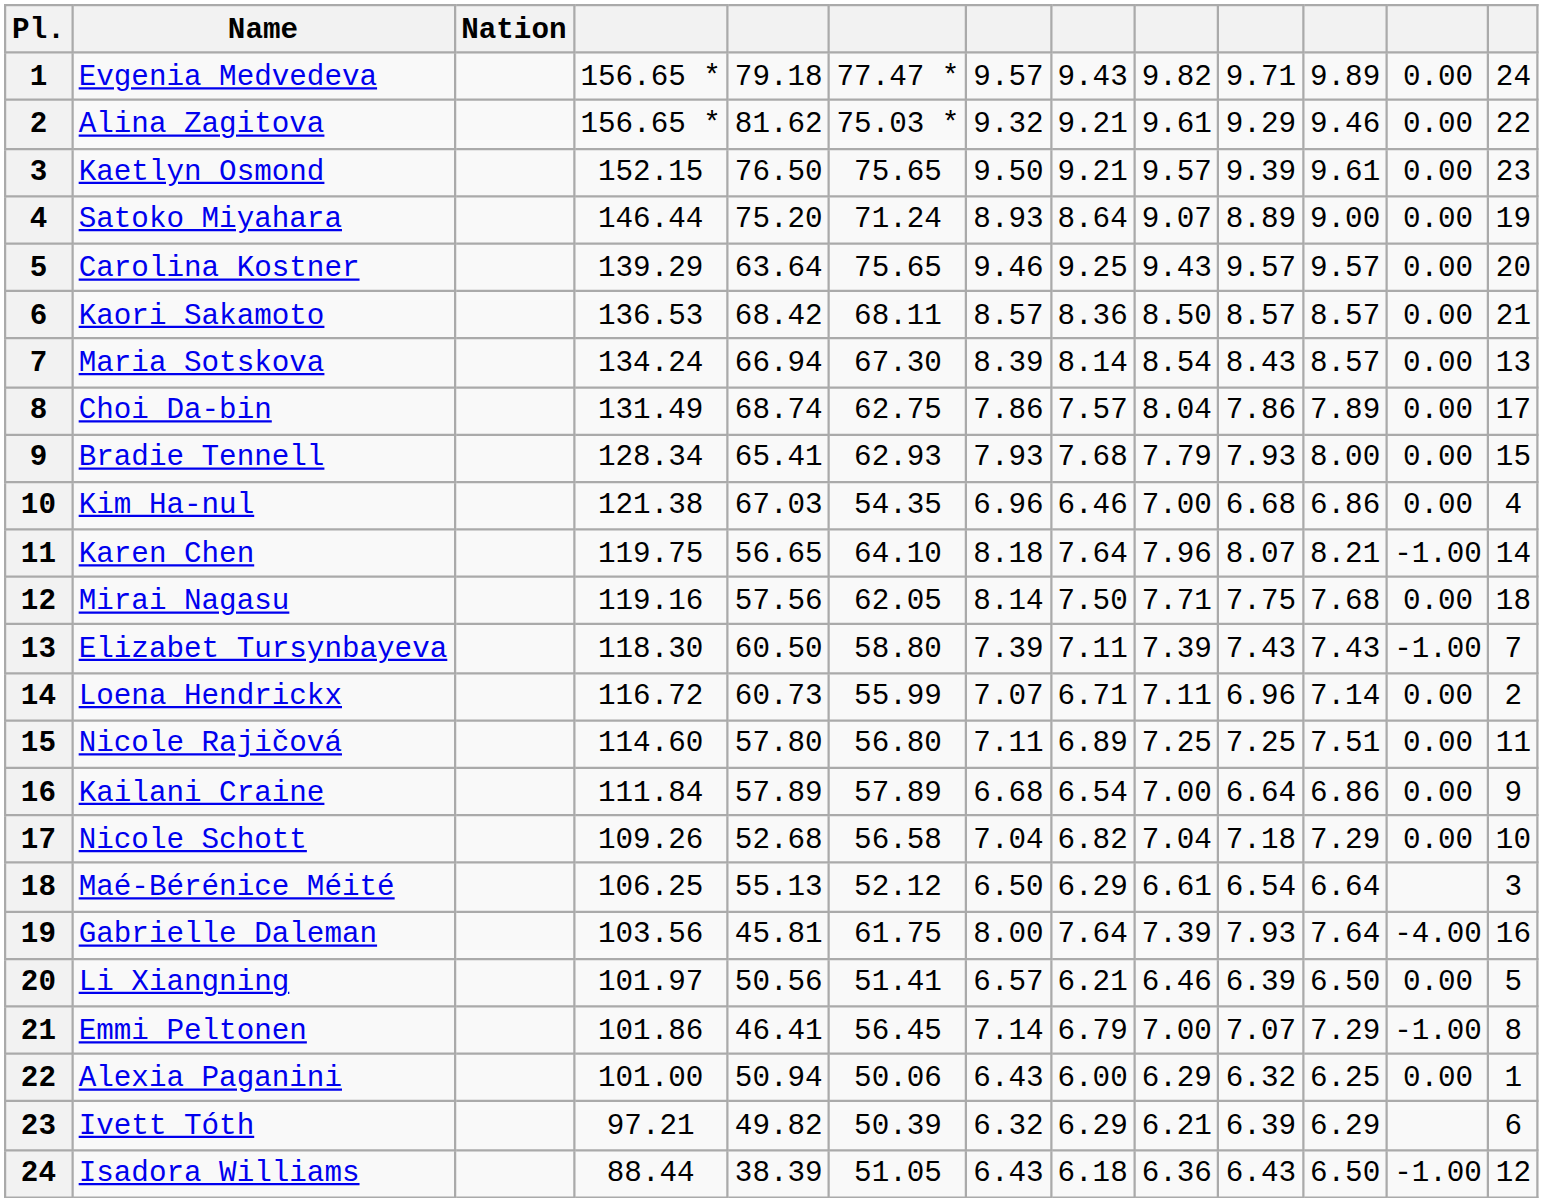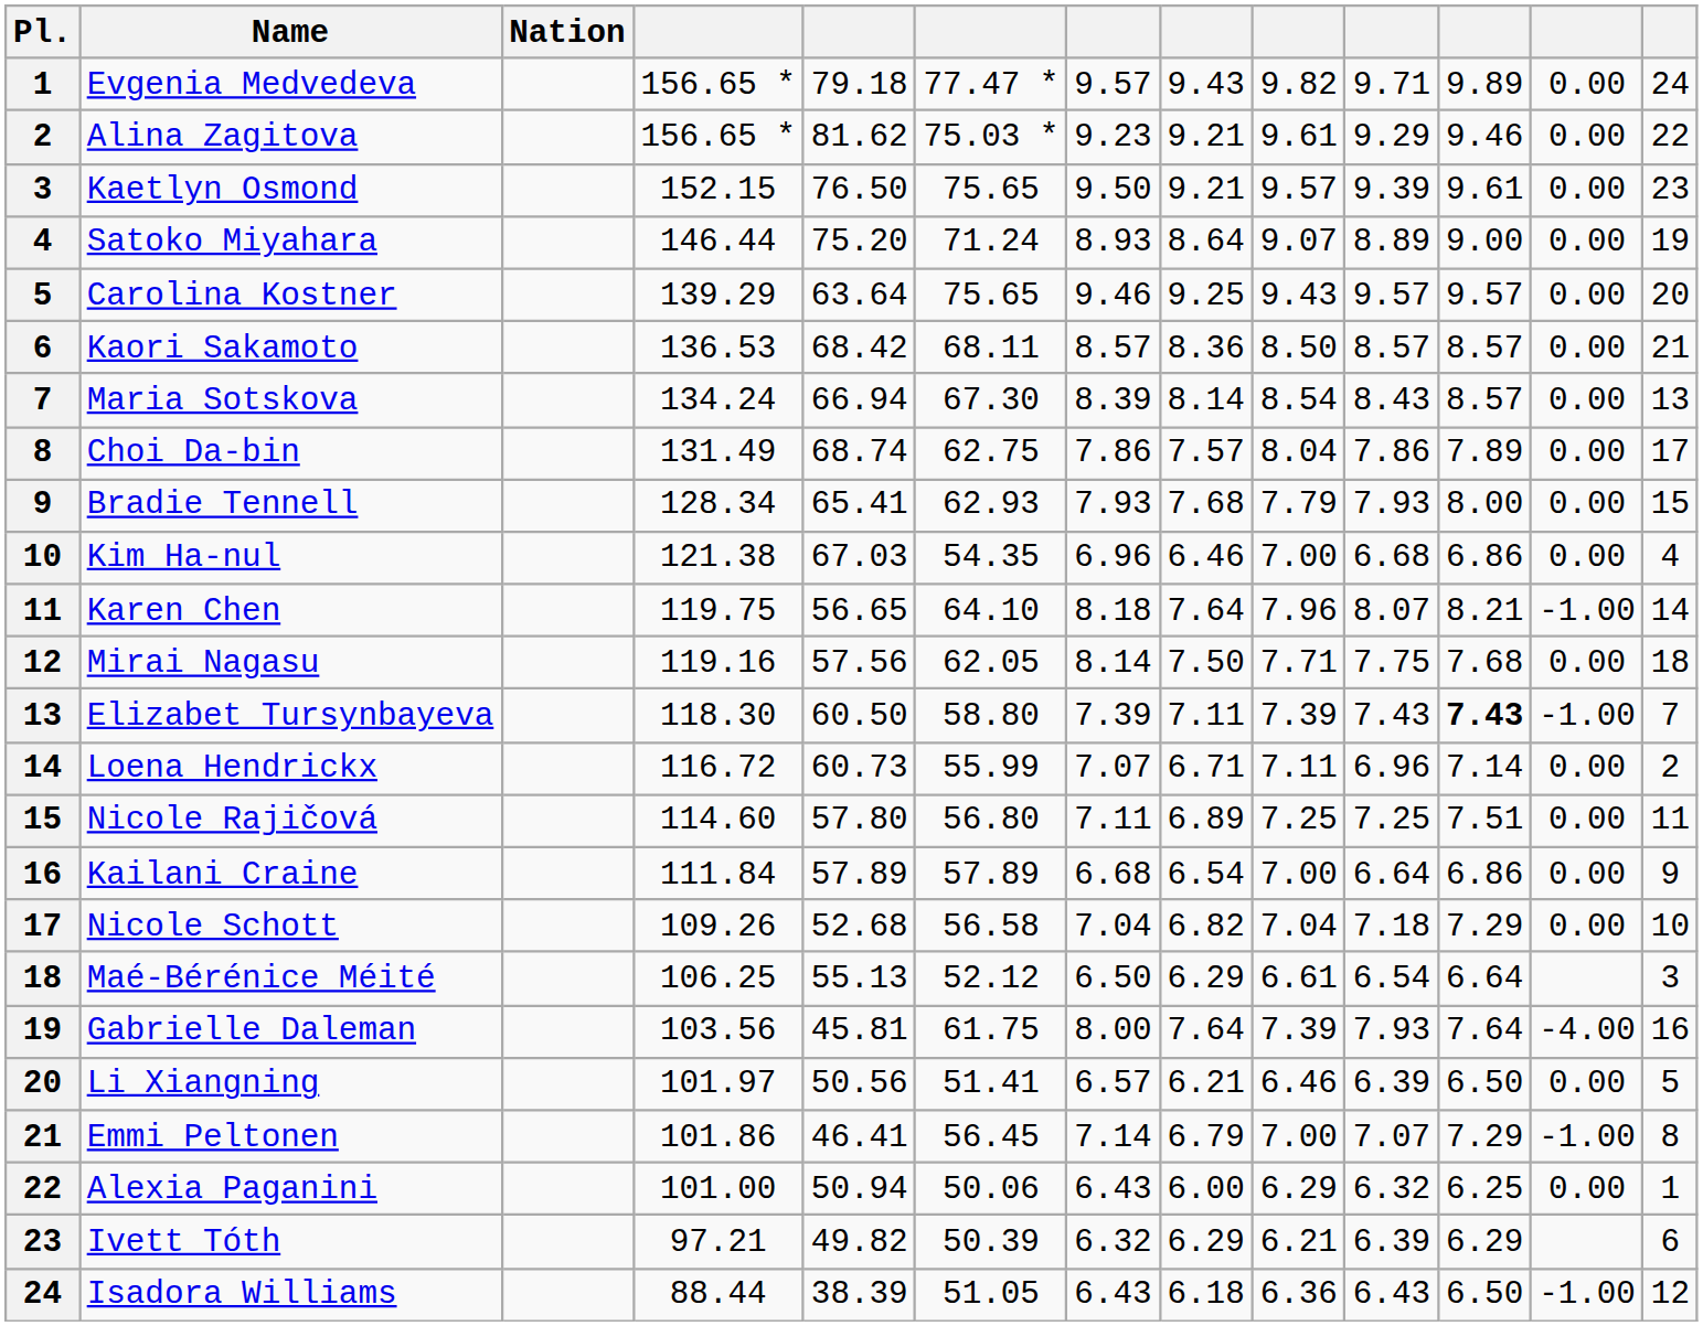 <table class="wikitable sortable" style="text-align:center">
 <tr>
 <th>Pl.</th>
 <th>Name</th>
 <th>Nation</th>
 <th></th>
 <th></th>
 <th></th>
 <th></th>
 <th></th>
 <th></th>
 <th></th>
 <th></th>
 <th></th>
 <th></th>
 </tr>
 <tr>
 <th>1</th>
 <td align="left"><a href='#'>Evgenia Medvedeva</a></td>
 <td align="left"></td>
 <td> 156.65 *</td>
 <td>79.18</td>
 <td> 77.47 *</td>
 <td>9.57</td>
 <td>9.43</td>
 <td>9.82</td>
 <td>9.71</td>
 <td>9.89</td>
 <td>0.00</td>
 <td>24</td>
 </tr>
 <tr>
 <th>2</th>
 <td align="left"><a href='#'>Alina Zagitova</a></td>
 <td align="left"></td>
 <td> 156.65 *</td>
 <td>81.62</td>
 <td> 75.03 *</td>
-<td>9.32</td>
+<td>9.23</td>
 <td>9.21</td>
 <td>9.61</td>
 <td>9.29</td>
 <td>9.46</td>
 <td>0.00</td>
 <td>22</td>
 </tr>
 <tr>
 <th>3</th>
 <td align="left"><a href='#'>Kaetlyn Osmond</a></td>
 <td align="left"></td>
 <td>152.15</td>
 <td>76.50</td>
 <td>75.65</td>
 <td>9.50</td>
 <td>9.21</td>
 <td>9.57</td>
 <td>9.39</td>
 <td>9.61</td>
 <td>0.00</td>
 <td>23</td>
 </tr>
 <tr>
 <th>4</th>
 <td align="left"><a href='#'>Satoko Miyahara</a></td>
 <td align="left"></td>
 <td>146.44</td>
 <td>75.20</td>
 <td>71.24</td>
 <td>8.93</td>
 <td>8.64</td>
 <td>9.07</td>
 <td>8.89</td>
 <td>9.00</td>
 <td>0.00</td>
 <td>19</td>
 </tr>
 <tr>
 <th>5</th>
 <td align="left"><a href='#'>Carolina Kostner</a></td>
 <td align="left"></td>
 <td>139.29</td>
 <td>63.64</td>
 <td>75.65</td>
 <td>9.46</td>
 <td>9.25</td>
 <td>9.43</td>
 <td>9.57</td>
 <td>9.57</td>
 <td>0.00</td>
 <td>20</td>
 </tr>
 <tr>
 <th>6</th>
 <td align="left"><a href='#'>Kaori Sakamoto</a></td>
 <td align="left"></td>
 <td>136.53</td>
 <td>68.42</td>
 <td>68.11</td>
 <td>8.57</td>
 <td>8.36</td>
 <td>8.50</td>
 <td>8.57</td>
 <td>8.57</td>
 <td>0.00</td>
 <td>21</td>
 </tr>
 <tr>
 <th>7</th>
 <td align="left"><a href='#'>Maria Sotskova</a></td>
 <td align="left"></td>
 <td>134.24</td>
 <td>66.94</td>
 <td>67.30</td>
 <td>8.39</td>
 <td>8.14</td>
 <td>8.54</td>
 <td>8.43</td>
 <td>8.57</td>
 <td>0.00</td>
 <td>13</td>
 </tr>
 <tr>
 <th>8</th>
 <td align="left"><a href='#'>Choi Da-bin</a></td>
 <td align="left"></td>
 <td>131.49</td>
 <td>68.74</td>
 <td>62.75</td>
 <td>7.86</td>
 <td>7.57</td>
 <td>8.04</td>
 <td>7.86</td>
 <td>7.89</td>
 <td>0.00</td>
 <td>17</td>
 </tr>
 <tr>
 <th>9</th>
 <td align="left"><a href='#'>Bradie Tennell</a></td>
 <td align="left"></td>
 <td>128.34</td>
 <td>65.41</td>
 <td>62.93</td>
 <td>7.93</td>
 <td>7.68</td>
 <td>7.79</td>
 <td>7.93</td>
 <td>8.00</td>
 <td>0.00</td>
 <td>15</td>
 </tr>
 <tr>
 <th>10</th>
 <td align="left"><a href='#'>Kim Ha-nul</a></td>
 <td align="left"></td>
 <td>121.38</td>
 <td>67.03</td>
 <td>54.35</td>
 <td>6.96</td>
 <td>6.46</td>
 <td>7.00</td>
 <td>6.68</td>
 <td>6.86</td>
 <td>0.00</td>
 <td>4</td>
 </tr>
 <tr>
 <th>11</th>
 <td align="left"><a href='#'>Karen Chen</a></td>
 <td align="left"></td>
 <td>119.75</td>
 <td>56.65</td>
 <td>64.10</td>
 <td>8.18</td>
 <td>7.64</td>
 <td>7.96</td>
 <td>8.07</td>
 <td>8.21</td>
 <td>-1.00</td>
 <td>14</td>
 </tr>
 <tr>
 <th>12</th>
 <td align="left"><a href='#'>Mirai Nagasu</a></td>
 <td align="left"></td>
 <td>119.16</td>
 <td>57.56</td>
 <td>62.05</td>
 <td>8.14</td>
 <td>7.50</td>
 <td>7.71</td>
 <td>7.75</td>
 <td>7.68</td>
 <td>0.00</td>
 <td>18</td>
 </tr>
 <tr>
 <th>13</th>
 <td align="left"><a href='#'>Elizabet Tursynbayeva</a></td>
 <td align="left"></td>
 <td>118.30</td>
 <td>60.50</td>
 <td>58.80</td>
 <td>7.39</td>
 <td>7.11</td>
 <td>7.39</td>
 <td>7.43</td>
-<td>7.43</td>
+<td><strong>7.43</strong></td>
 <td>-1.00</td>
 <td>7</td>
 </tr>
 <tr>
 <th>14</th>
 <td align="left"><a href='#'>Loena Hendrickx</a></td>
 <td align="left"></td>
 <td>116.72</td>
 <td>60.73</td>
 <td>55.99</td>
 <td>7.07</td>
 <td>6.71</td>
 <td>7.11</td>
 <td>6.96</td>
 <td>7.14</td>
 <td>0.00</td>
 <td>2</td>
 </tr>
 <tr>
 <th>15</th>
 <td align="left"><a href='#'>Nicole Rajičová</a></td>
 <td align="left"></td>
 <td>114.60</td>
 <td>57.80</td>
 <td>56.80</td>
 <td>7.11</td>
 <td>6.89</td>
 <td>7.25</td>
 <td>7.25</td>
 <td>7.51</td>
 <td>0.00</td>
 <td>11</td>
 </tr>
 <tr>
 <th>16</th>
 <td align="left"><a href='#'>Kailani Craine</a></td>
 <td align="left"></td>
 <td>111.84</td>
 <td>57.89</td>
 <td>57.89</td>
 <td>6.68</td>
 <td>6.54</td>
 <td>7.00</td>
 <td>6.64</td>
 <td>6.86</td>
 <td>0.00</td>
 <td>9</td>
 </tr>
 <tr>
 <th>17</th>
 <td align="left"><a href='#'>Nicole Schott</a></td>
 <td align="left"></td>
 <td>109.26</td>
 <td>52.68</td>
 <td>56.58</td>
 <td>7.04</td>
 <td>6.82</td>
 <td>7.04</td>
 <td>7.18</td>
 <td>7.29</td>
 <td>0.00</td>
 <td>10</td>
 </tr>
 <tr>
 <th>18</th>
 <td align="left"><a href='#'>Maé-Bérénice Méité</a></td>
 <td align="left"></td>
 <td>106.25</td>
 <td>55.13</td>
 <td>52.12</td>
 <td>6.50</td>
 <td>6.29</td>
 <td>6.61</td>
 <td>6.54</td>
 <td>6.64</td>
 <td></td>
 <td>3</td>
 </tr>
 <tr>
 <th>19</th>
 <td align="left"><a href='#'>Gabrielle Daleman</a></td>
 <td align="left"></td>
 <td>103.56</td>
 <td>45.81</td>
 <td>61.75</td>
 <td>8.00</td>
 <td>7.64</td>
 <td>7.39</td>
 <td>7.93</td>
 <td>7.64</td>
 <td>-4.00</td>
 <td>16</td>
 </tr>
 <tr>
 <th>20</th>
 <td align="left"><a href='#'>Li Xiangning</a></td>
 <td align="left"></td>
 <td>101.97</td>
 <td>50.56</td>
 <td>51.41</td>
 <td>6.57</td>
 <td>6.21</td>
 <td>6.46</td>
 <td>6.39</td>
 <td>6.50</td>
 <td>0.00</td>
 <td>5</td>
 </tr>
 <tr>
 <th>21</th>
 <td align="left"><a href='#'>Emmi Peltonen</a></td>
 <td align="left"></td>
 <td>101.86</td>
 <td>46.41</td>
 <td>56.45</td>
 <td>7.14</td>
 <td>6.79</td>
 <td>7.00</td>
 <td>7.07</td>
 <td>7.29</td>
 <td>-1.00</td>
 <td>8</td>
 </tr>
 <tr>
 <th>22</th>
 <td align="left"><a href='#'>Alexia Paganini</a></td>
 <td align="left"></td>
 <td>101.00</td>
 <td>50.94</td>
 <td>50.06</td>
 <td>6.43</td>
 <td>6.00</td>
 <td>6.29</td>
 <td>6.32</td>
 <td>6.25</td>
 <td>0.00</td>
 <td>1</td>
 </tr>
 <tr>
 <th>23</th>
 <td align="left"><a href='#'>Ivett Tóth</a></td>
 <td align="left"></td>
 <td>97.21</td>
 <td>49.82</td>
 <td>50.39</td>
 <td>6.32</td>
 <td>6.29</td>
 <td>6.21</td>
 <td>6.39</td>
 <td>6.29</td>
 <td></td>
 <td>6</td>
 </tr>
 <tr>
 <th>24</th>
 <td align="left"><a href='#'>Isadora Williams</a></td>
 <td align="left"></td>
 <td>88.44</td>
 <td>38.39</td>
 <td>51.05</td>
 <td>6.43</td>
 <td>6.18</td>
 <td>6.36</td>
 <td>6.43</td>
 <td>6.50</td>
 <td>-1.00</td>
 <td>12</td>
 </tr>
 </table>
